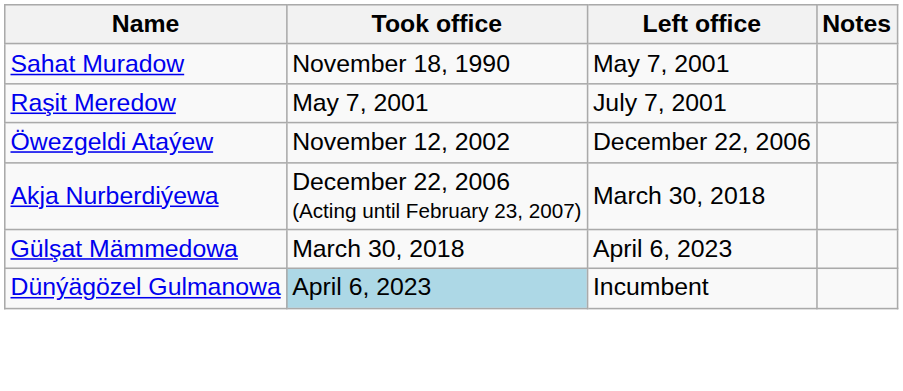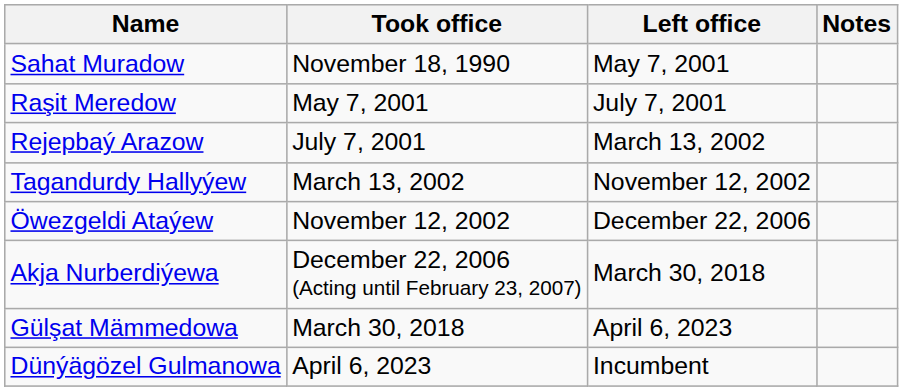 <table class="wikitable">
 <tr>
 <th>Name</th>
 <th>Took office</th>
 <th>Left office</th>
 <th>Notes</th>
 </tr>
 <tr>
 <td><a href='#'>Sahat Muradow</a></td>
 <td>November 18, 1990</td>
 <td>May 7, 2001</td>
 <td></td>
 </tr>
 <tr>
 <td><a href='#'>Raşit Meredow</a></td>
 <td>May 7, 2001</td>
 <td>July 7, 2001</td>
+<td></td>
+</tr>
+<tr>
+<td><a href='#'>Rejepbaý Arazow</a></td>
+<td>July 7, 2001</td>
+<td>March 13, 2002</td>
+<td></td>
+</tr>
+<tr>
+<td><a href='#'>Tagandurdy Hallyýew</a></td>
+<td>March 13, 2002</td>
+<td>November 12, 2002</td>
 <td></td>
 </tr>
 <tr>
 <td><a href='#'>Öwezgeldi Ataýew</a></td>
 <td>November 12, 2002</td>
 <td>December 22, 2006</td>
 <td></td>
 </tr>
 <tr>
 <td><a href='#'>Akja Nurberdiýewa</a></td>
 <td>December 22, 2006<br><small>(Acting until February 23, 2007)</small></td>
 <td>March 30, 2018</td>
 <td></td>
 </tr>
 <tr>
 <td><a href='#'>Gülşat Mämmedowa</a></td>
 <td>March 30, 2018</td>
 <td>April 6, 2023</td>
 <td></td>
 </tr>
 <tr>
 <td><a href='#'>Dünýägözel Gulmanowa</a></td>
-<td style="background: lightblue;">April 6, 2023</td>
+<td>April 6, 2023</td>
 <td>Incumbent</td>
 <td></td>
 </tr>
 </table>
